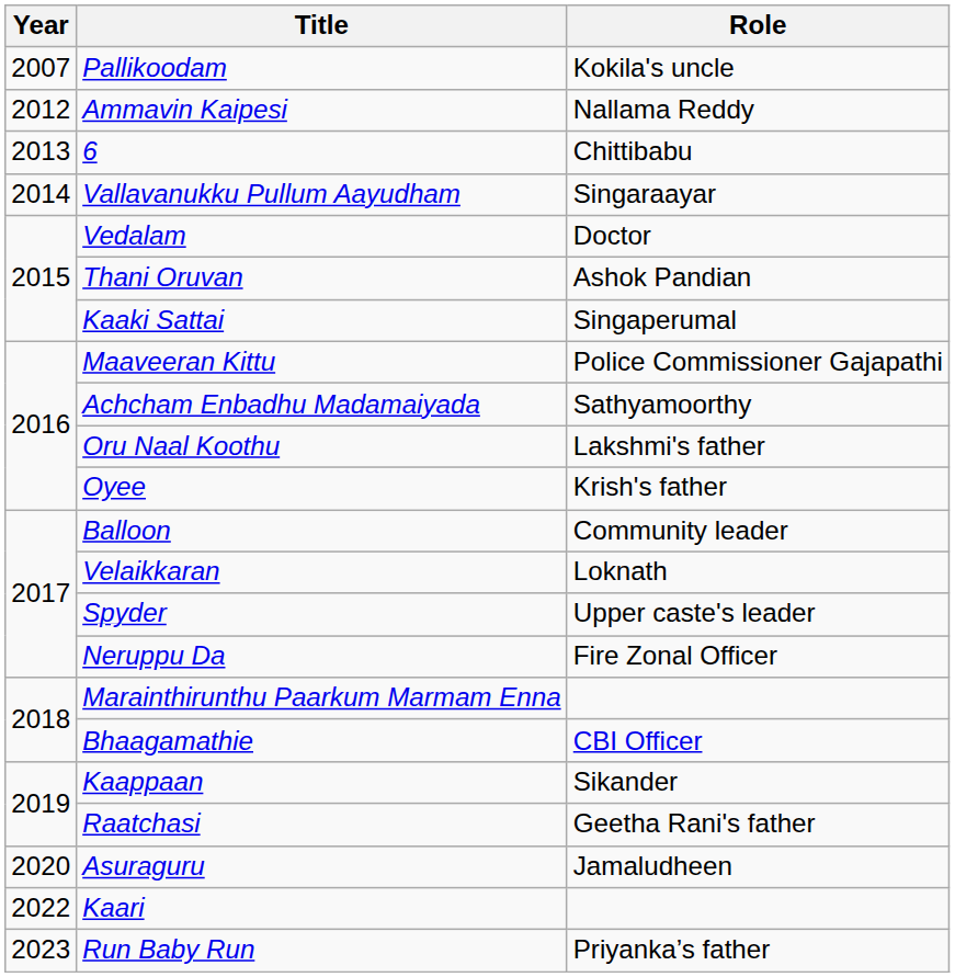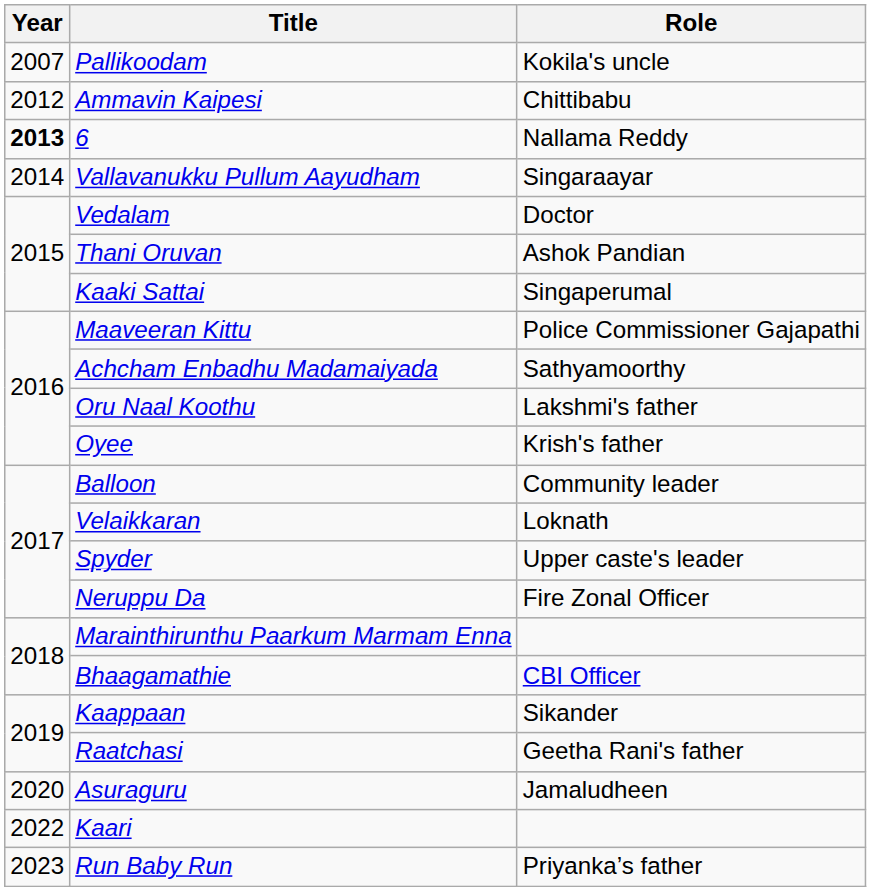 <table class="wikitable sortable">
 <tr>
 <th scope="col">Year</th>
 <th scope="col">Title</th>
 <th scope="col">Role</th>
 </tr>
 <tr>
 <td>2007</td>
 <td><em><a href='#'>Pallikoodam</a></em></td>
 <td>Kokila's uncle</td>
 </tr>
 <tr>
 <td>2012</td>
 <td><em><a href='#'>Ammavin Kaipesi</a></em></td>
-<td>Nallama Reddy</td>
+<td>Chittibabu</td>
 </tr>
 <tr>
-<td>2013</td>
+<td><strong>2013</strong></td>
 <td><em><a href='#'>6</a></em></td>
-<td>Chittibabu</td>
+<td>Nallama Reddy</td>
 </tr>
 <tr>
 <td>2014</td>
 <td><em><a href='#'>Vallavanukku Pullum Aayudham</a></em></td>
 <td>Singaraayar</td>
 </tr>
 <tr>
 <td rowspan="3">2015</td>
 <td><em><a href='#'>Vedalam</a></em></td>
 <td>Doctor</td>
 </tr>
 <tr>
 <td><em><a href='#'>Thani Oruvan</a></em></td>
 <td>Ashok Pandian</td>
 </tr>
 <tr>
 <td><em><a href='#'>Kaaki Sattai</a></em></td>
 <td>Singaperumal</td>
 </tr>
 <tr>
 <td rowspan="4">2016</td>
 <td><em><a href='#'>Maaveeran Kittu</a></em></td>
 <td>Police Commissioner Gajapathi</td>
 </tr>
 <tr>
 <td><em><a href='#'>Achcham Enbadhu Madamaiyada</a></em></td>
 <td>Sathyamoorthy</td>
 </tr>
 <tr>
 <td><em><a href='#'>Oru Naal Koothu</a></em></td>
 <td>Lakshmi's father</td>
 </tr>
 <tr>
 <td><em><a href='#'>Oyee</a></em></td>
 <td>Krish's father</td>
 </tr>
 <tr>
 <td rowspan="4">2017</td>
 <td><a href='#'><em>Balloon</em></a></td>
 <td>Community leader</td>
 </tr>
 <tr>
 <td><a href='#'><em>Velaikkaran</em></a></td>
 <td>Loknath</td>
 </tr>
 <tr>
 <td><a href='#'><em>Spyder</em></a></td>
 <td>Upper caste's leader</td>
 </tr>
 <tr>
 <td><em><a href='#'>Neruppu Da</a></em></td>
 <td>Fire Zonal Officer</td>
 </tr>
 <tr>
 <td rowspan="2">2018</td>
 <td><em><a href='#'>Marainthirunthu Paarkum Marmam Enna</a></em></td>
 <td></td>
 </tr>
 <tr>
 <td><em><a href='#'>Bhaagamathie</a></em></td>
 <td><a href='#'>CBI Officer</a></td>
 </tr>
 <tr>
 <td rowspan="2">2019</td>
 <td><em><a href='#'>Kaappaan</a></em></td>
 <td>Sikander</td>
 </tr>
 <tr>
 <td><em><a href='#'>Raatchasi</a></em></td>
 <td>Geetha Rani's father</td>
 </tr>
 <tr>
 <td>2020</td>
 <td><em><a href='#'>Asuraguru</a></em></td>
 <td>Jamaludheen</td>
 </tr>
 <tr>
 <td>2022</td>
 <td><em><a href='#'>Kaari</a></em></td>
 <td></td>
 </tr>
 <tr>
 <td>2023</td>
 <td><em><a href='#'>Run Baby Run</a></em></td>
 <td>Priyanka’s father</td>
 </tr>
 <tr>
 </tr>
 </table>
